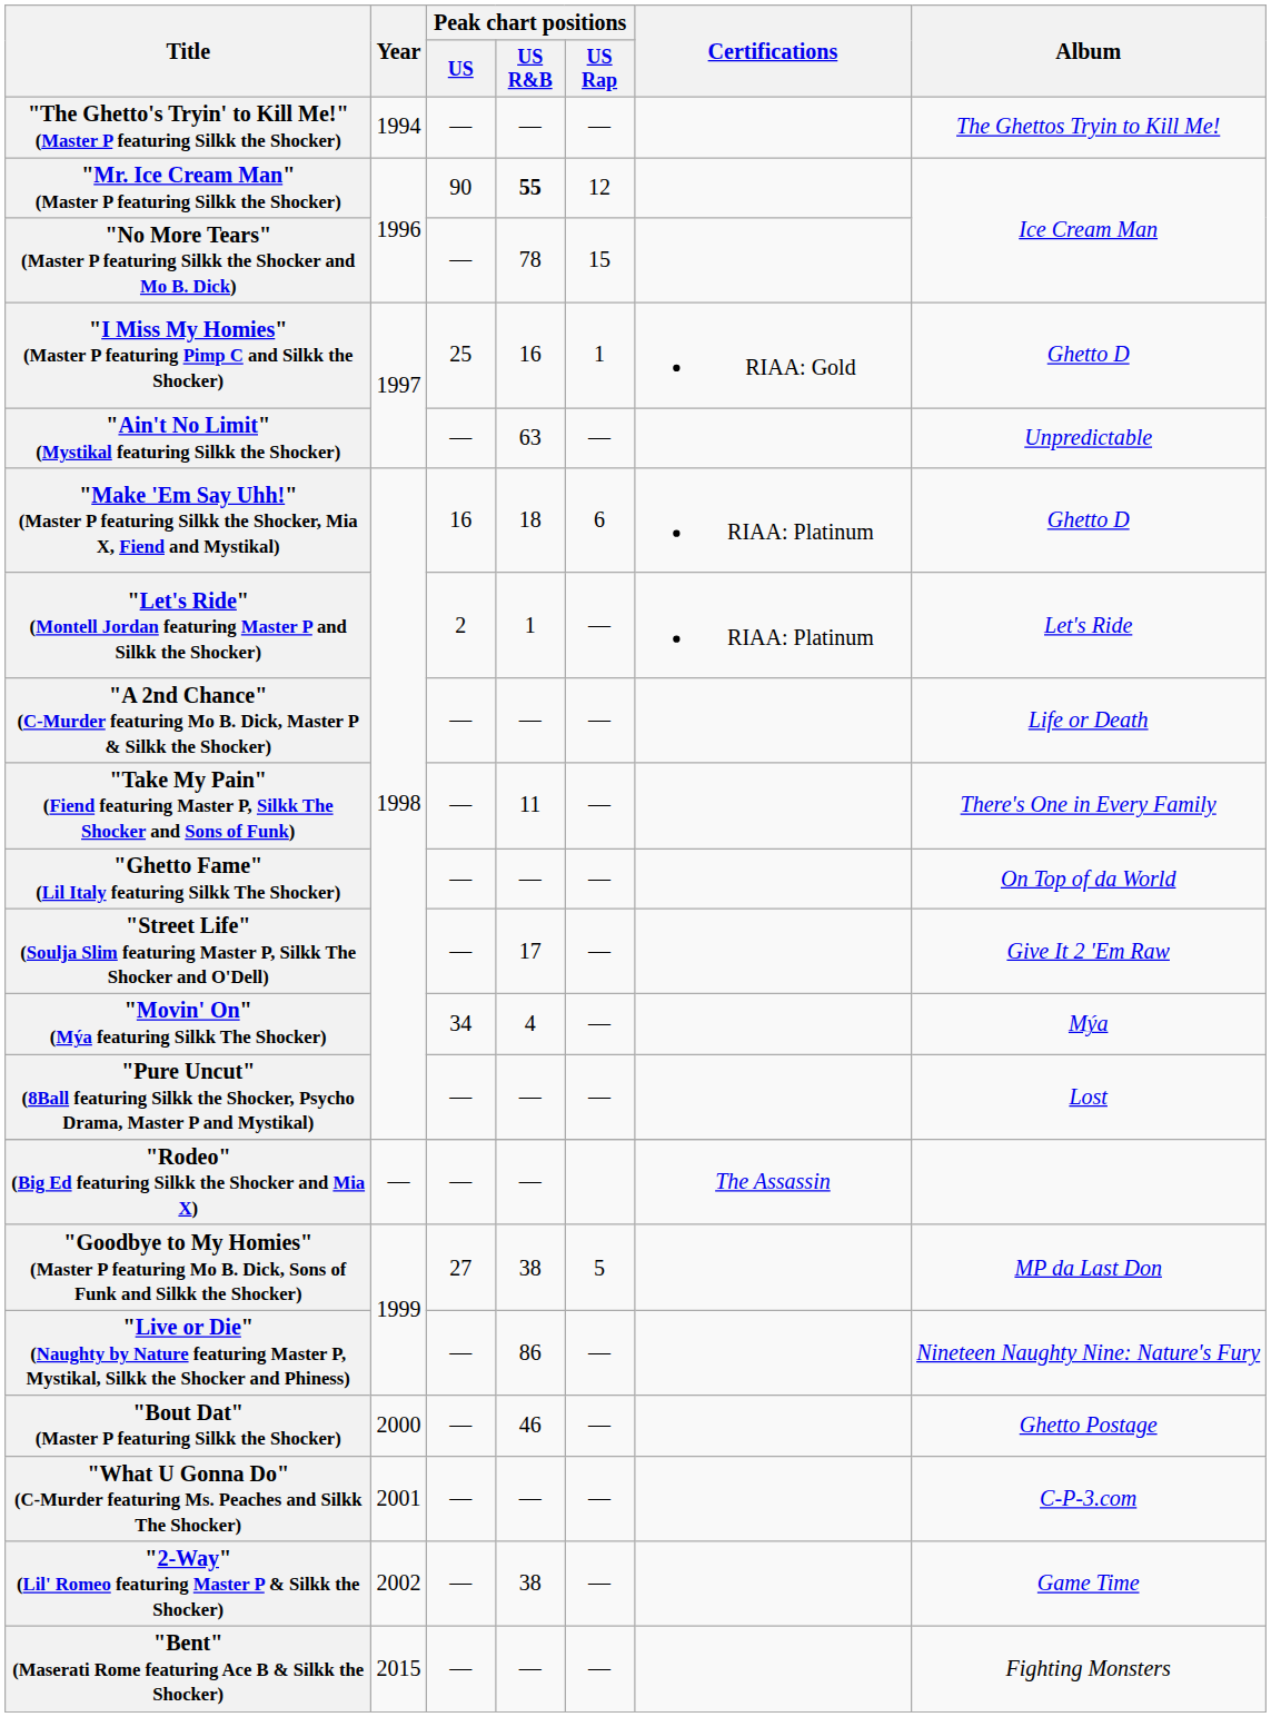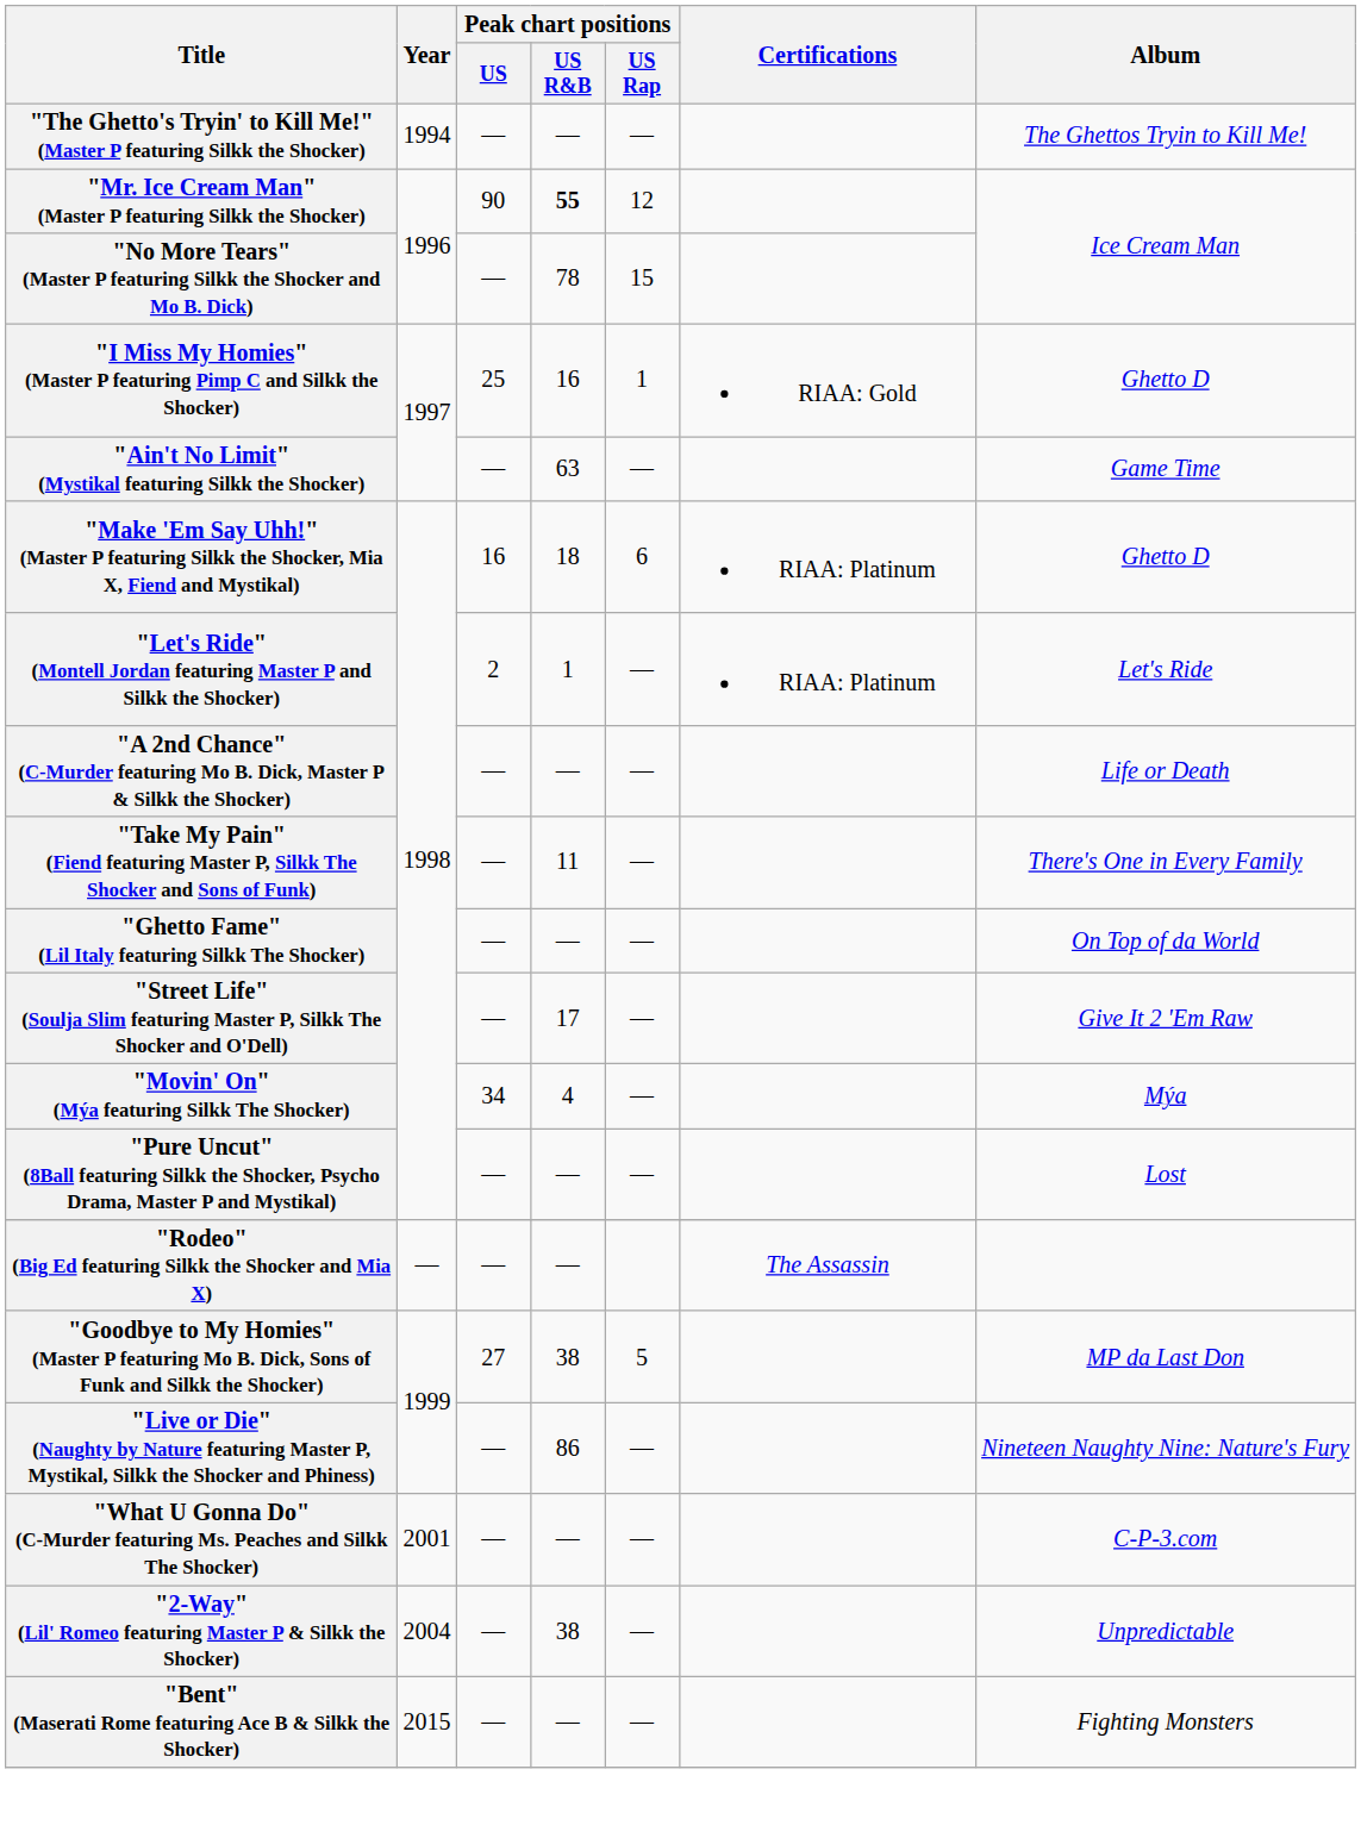 <table class="wikitable plainrowheaders" style="text-align:center;">
 <tr>
 <th scope="col" rowspan="2" style="width:16em;">Title</th>
 <th scope="col" rowspan="2">Year</th>
 <th scope="col" colspan="3">Peak chart positions</th>
 <th scope="col" rowspan="2" style="width:12em;"><a href='#'>Certifications</a></th>
 <th scope="col" rowspan="2">Album</th>
 </tr>
 <tr>
 <th style="width:3em; font-size:90%"><a href='#'>US</a></th>
 <th style="width:3em; font-size:90%"><a href='#'>US<br>R&B</a></th>
 <th style="width:3em; font-size:90%"><a href='#'>US<br>Rap</a></th>
 </tr>
 <tr>
 <th scope="row">"The Ghetto's Tryin' to Kill Me!"<br><small>(<a href='#'>Master P</a> featuring Silkk the Shocker)</small></th>
 <td>1994</td>
 <td>—</td>
 <td>—</td>
 <td>—</td>
 <td></td>
 <td><em><a href='#'>The Ghettos Tryin to Kill Me!</a></em></td>
 </tr>
 <tr>
 <th scope="row">"<a href='#'>Mr. Ice Cream Man</a>"<br><small>(Master P featuring Silkk the Shocker)</small></th>
 <td rowspan="2">1996</td>
 <td>90</td>
 <td><strong>55</strong></td>
 <td>12</td>
 <td></td>
 <td rowspan="2"><em><a href='#'>Ice Cream Man</a></em></td>
 </tr>
 <tr>
 <th scope="row">"No More Tears"<br><small>(Master P featuring Silkk the Shocker and <a href='#'>Mo B. Dick</a>)</small></th>
 <td>—</td>
 <td>78</td>
 <td>15</td>
 <td></td>
 </tr>
 <tr>
 <th scope="row">"<a href='#'>I Miss My Homies</a>"<br><small>(Master P featuring <a href='#'>Pimp C</a> and Silkk the Shocker)</small></th>
 <td rowspan="2">1997</td>
 <td>25</td>
 <td>16</td>
 <td>1</td>
 <td><br><ul><li>RIAA: Gold</li></ul></td>
 <td><em><a href='#'>Ghetto D</a></em></td>
 </tr>
 <tr>
 <th scope="row">"<a href='#'>Ain't No Limit</a>"<br><small>(<a href='#'>Mystikal</a> featuring Silkk the Shocker)</small></th>
 <td>—</td>
 <td>63</td>
 <td>—</td>
 <td></td>
-<td><em><a href='#'>Unpredictable</a></em></td>
+<td><em><a href='#'>Game Time</a></em></td>
 </tr>
 <tr>
 <th scope="row">"<a href='#'>Make 'Em Say Uhh!</a>"<br><small>(Master P featuring Silkk the Shocker, Mia X, <a href='#'>Fiend</a> and Mystikal)</small></th>
 <td rowspan="9">1998</td>
 <td>16</td>
 <td>18</td>
 <td>6</td>
 <td><br><ul><li>RIAA: Platinum</li></ul></td>
 <td><em><a href='#'>Ghetto D</a></em></td>
 </tr>
 <tr>
 <th scope="row">"<a href='#'>Let's Ride</a>"<br><small>(<a href='#'>Montell Jordan</a> featuring <a href='#'>Master P</a> and Silkk the Shocker)</small></th>
 <td>2</td>
 <td>1</td>
 <td>—</td>
 <td><br><ul><li>RIAA: Platinum</li></ul></td>
 <td><em><a href='#'>Let's Ride</a></em></td>
 </tr>
 <tr>
 <th scope="row">"A 2nd Chance"<br><small>(<a href='#'>C-Murder</a> featuring Mo B. Dick, Master P & Silkk the Shocker)</small></th>
 <td>—</td>
 <td>—</td>
 <td>—</td>
 <td></td>
 <td><em><a href='#'>Life or Death</a></em></td>
 </tr>
 <tr>
 <th scope="row">"Take My Pain"<br><small>(<a href='#'>Fiend</a> featuring Master P, <a href='#'>Silkk The Shocker</a> and <a href='#'>Sons of Funk</a>)</small></th>
 <td>—</td>
 <td>11</td>
 <td>—</td>
 <td></td>
 <td><em><a href='#'>There's One in Every Family</a></em></td>
 </tr>
 <tr>
 <th scope="row">"Ghetto Fame"<br><small>(<a href='#'>Lil Italy</a> featuring Silkk The Shocker)</small></th>
 <td>—</td>
 <td>—</td>
 <td>—</td>
 <td></td>
 <td><em><a href='#'>On Top of da World</a></em></td>
 </tr>
 <tr>
 <th scope="row">"Street Life"<br><small>(<a href='#'>Soulja Slim</a> featuring Master P, Silkk The Shocker and O'Dell)</small></th>
 <td>—</td>
 <td>17</td>
 <td>—</td>
 <td></td>
 <td><em><a href='#'>Give It 2 'Em Raw</a></em></td>
 </tr>
 <tr>
 <th scope="row">"<a href='#'>Movin' On</a>"<br><small>(<a href='#'>Mýa</a> featuring Silkk The Shocker)</small></th>
 <td>34</td>
 <td>4</td>
 <td>—</td>
 <td></td>
 <td><em><a href='#'>Mýa</a></em></td>
 </tr>
 <tr>
 <th scope="row">"Pure Uncut"<br><small>(<a href='#'>8Ball</a> featuring Silkk the Shocker, Psycho Drama, Master P and Mystikal)</small></th>
 <td>—</td>
 <td>—</td>
 <td>—</td>
 <td></td>
 <td><em><a href='#'>Lost</a></em></td>
 </tr>
 <tr>
 </tr>
 <tr>
 <th scope="row">"Rodeo"<br><small>(<a href='#'>Big Ed</a> featuring Silkk the Shocker and <a href='#'>Mia X</a>)</small></th>
 <td>—</td>
 <td>—</td>
 <td>—</td>
 <td></td>
 <td><em><a href='#'>The Assassin</a></em></td>
 </tr>
 <tr>
 <th scope="row">"Goodbye to My Homies"<br><small>(Master P featuring Mo B. Dick, Sons of Funk and Silkk the Shocker)</small></th>
 <td rowspan="2">1999</td>
 <td>27</td>
 <td>38</td>
 <td>5</td>
 <td></td>
 <td><em><a href='#'>MP da Last Don</a></em></td>
 </tr>
 <tr>
 <th scope="row">"<a href='#'>Live or Die</a>"<br><small>(<a href='#'>Naughty by Nature</a> featuring Master P, Mystikal, Silkk the Shocker and Phiness)</small></th>
 <td>—</td>
 <td>86</td>
 <td>—</td>
 <td></td>
 <td><em><a href='#'>Nineteen Naughty Nine: Nature's Fury</a></em></td>
 </tr>
 <tr>
-<th scope="row">"Bout Dat"<br><small>(Master P featuring Silkk the Shocker)</small></th>
-<td>2000</td>
-<td>—</td>
-<td>46</td>
-<td>—</td>
-<td></td>
-<td><em><a href='#'>Ghetto Postage</a></em></td>
-</tr>
-<tr>
 <th scope="row">"What U Gonna Do"<br><small>(C-Murder featuring Ms. Peaches and Silkk The Shocker)</small></th>
 <td>2001</td>
 <td>—</td>
 <td>—</td>
 <td>—</td>
 <td></td>
 <td><em><a href='#'>C-P-3.com</a></em></td>
 </tr>
 <tr>
 <th scope="row">"<a href='#'>2-Way</a>"<br><small>(<a href='#'>Lil' Romeo</a> featuring <a href='#'>Master P</a> & Silkk the Shocker)</small></th>
-<td>2002</td>
+<td>2004</td>
 <td>—</td>
 <td>38</td>
 <td>—</td>
 <td></td>
-<td><em><a href='#'>Game Time</a></em></td>
+<td><em><a href='#'>Unpredictable</a></em></td>
 </tr>
 <tr>
 <th scope="row">"Bent"<br><small>(Maserati Rome featuring Ace B & Silkk the Shocker)</small></th>
 <td>2015</td>
 <td>—</td>
 <td>—</td>
 <td>—</td>
 <td></td>
 <td><em>Fighting Monsters</em></td>
 </tr>
 <tr>
 </tr>
 </table>
